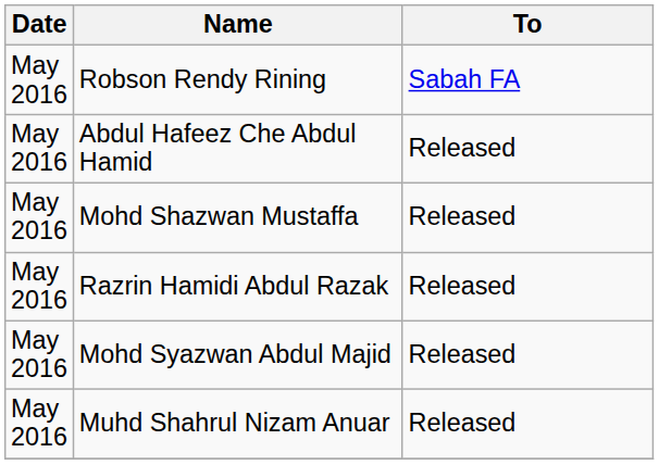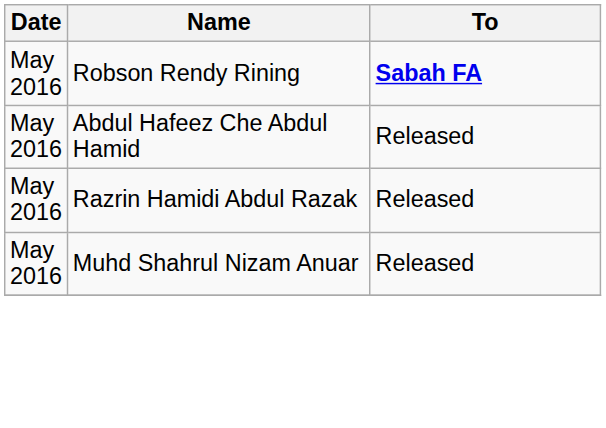 <table class="wikitable sortable">
 <tr>
 <th width= 25>Date</th>
 <th width= 200>Name</th>
 <th width= 150>To</th>
 </tr>
 <tr>
 <td>May 2016</td>
 <td> Robson Rendy Rining</td>
-<td> <a href='#'>Sabah FA</a></td>
+<td><strong> <a href='#'>Sabah FA</a></strong></td>
 </tr>
 <tr>
 <td>May 2016</td>
 <td> Abdul Hafeez Che Abdul Hamid</td>
 <td>Released</td>
 </tr>
 <tr>
 <td>May 2016</td>
-<td> Mohd Shazwan Mustaffa</td>
-<td>Released</td>
-</tr>
-<tr>
-<td>May 2016</td>
 <td> Razrin Hamidi Abdul Razak</td>
-<td>Released</td>
-</tr>
-<tr>
-<td>May 2016</td>
-<td> Mohd Syazwan Abdul Majid</td>
 <td>Released</td>
 </tr>
 <tr>
 <td>May 2016</td>
 <td> Muhd Shahrul Nizam Anuar</td>
 <td>Released</td>
 </tr>
 <tr>
 </tr>
 </table>
